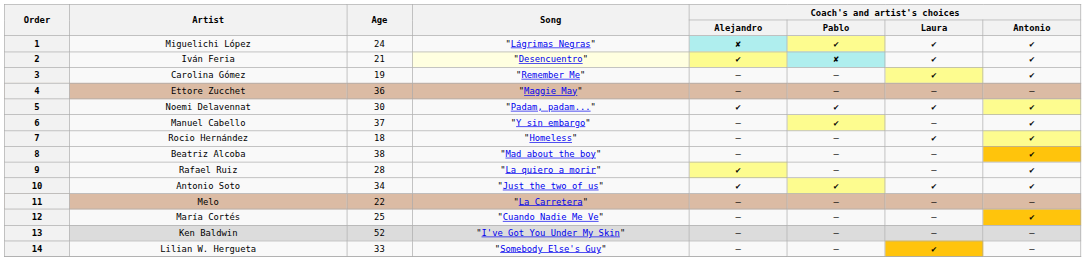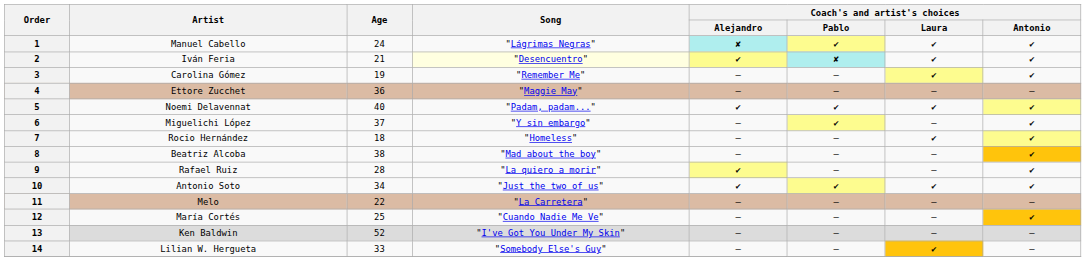 <table class="wikitable" style="text-align:center; line-height:17px; width:100%">
 <tr>
 <th scope="col" rowspan="2" style="width:04%">Order</th>
 <th scope="col" rowspan="2" style="width:17%">Artist</th>
 <th scope="col" rowspan="2" style="width:04%">Age</th>
 <th scope="col" rowspan="2" style="width:17%">Song</th>
 <th scope="col" colspan="4" style="width:24%">Coach's and artist's choices</th>
 </tr>
 <tr>
 <th style="width:06%">Alejandro</th>
 <th style="width:06%">Pablo</th>
 <th style="width:06%">Laura</th>
 <th style="width:06%">Antonio</th>
 </tr>
 <tr>
 <th>1</th>
-<td>Miguelichi López</td>
+<td>Manuel Cabello</td>
 <td>24</td>
 <td>"<a href='#'>Lágrimas Negras</a>"</td>
 <td style="background:#afeeee">✘</td>
 <td style="background:#fdfc8f">✔</td>
 <td>✔</td>
 <td>✔</td>
 </tr>
 <tr>
 <th>2</th>
 <td>Iván Feria</td>
 <td>21</td>
 <td style="background: lightyellow;">"<a href='#'>Desencuentro</a>"</td>
 <td style="background:#fdfc8f">✔</td>
 <td style="background:#afeeee">✘</td>
 <td>✔</td>
 <td>✔</td>
 </tr>
 <tr>
 <th>3</th>
 <td>Carolina Gómez</td>
 <td>19</td>
 <td>"<a href='#'>Remember Me</a>"</td>
 <td>–</td>
 <td>–</td>
 <td style="background:#fdfc8f">✔</td>
 <td>✔</td>
 </tr>
 <tr style="background:#dbbba4">
 <th>4</th>
 <td>Ettore Zucchet</td>
 <td>36</td>
 <td>"<a href='#'>Maggie May</a>"</td>
 <td>–</td>
 <td>–</td>
 <td>–</td>
 <td>–</td>
 </tr>
 <tr>
 <th>5</th>
 <td>Noemi Delavennat</td>
-<td>30</td>
+<td>40</td>
 <td>"<a href='#'>Padam, padam...</a>"</td>
 <td>✔</td>
 <td>✔</td>
 <td>✔</td>
 <td style="background:#fdfc8f">✔</td>
 </tr>
 <tr>
 <th>6</th>
-<td>Manuel Cabello</td>
+<td>Miguelichi López</td>
 <td>37</td>
 <td>"<a href='#'>Y sin embargo</a>"</td>
 <td>–</td>
 <td style="background:#fdfc8f">✔</td>
 <td>–</td>
 <td>✔</td>
 </tr>
 <tr>
 <th>7</th>
 <td>Rocio Hernández</td>
 <td>18</td>
 <td>"<a href='#'>Homeless</a>"</td>
 <td>–</td>
 <td>–</td>
 <td>✔</td>
 <td style="background:#fdfc8f">✔</td>
 </tr>
 <tr>
 <th>8</th>
 <td>Beatriz Alcoba</td>
 <td>38</td>
 <td>"<a href='#'>Mad about the boy</a>"</td>
 <td>–</td>
 <td>–</td>
 <td>–</td>
 <td style="background:#ffc40c">✔</td>
 </tr>
 <tr>
 <th>9</th>
 <td>Rafael Ruiz</td>
 <td>28</td>
 <td>"<a href='#'>La quiero a morir</a>"</td>
 <td style="background:#fdfc8f">✔</td>
 <td>–</td>
 <td>–</td>
 <td>✔</td>
 </tr>
 <tr>
 <th>10</th>
 <td>Antonio Soto</td>
 <td>34</td>
 <td>"<a href='#'>Just the two of us</a>"</td>
 <td>✔</td>
 <td style="background:#fdfc8f">✔</td>
 <td>✔</td>
 <td>✔</td>
 </tr>
 <tr style="background:#dbbba4">
 <th>11</th>
 <td>Melo</td>
 <td>22</td>
 <td>"<a href='#'>La Carretera</a>"</td>
 <td>–</td>
 <td>–</td>
 <td>–</td>
 <td>–</td>
 </tr>
 <tr>
 <th>12</th>
 <td>María Cortés</td>
 <td>25</td>
 <td>"<a href='#'>Cuando Nadie Me Ve</a>"</td>
 <td>–</td>
 <td>–</td>
 <td>–</td>
 <td style="background:#ffc40c">✔</td>
 </tr>
 <tr style="background:#dcdcdc">
 <th>13</th>
 <td>Ken Baldwin</td>
 <td>52</td>
 <td>"<a href='#'>I've Got You Under My Skin</a>"</td>
 <td>–</td>
 <td>–</td>
 <td>–</td>
 <td>–</td>
 </tr>
 <tr>
 <th>14</th>
 <td>Lilian W. Hergueta</td>
 <td>33</td>
 <td>"<a href='#'>Somebody Else's Guy</a>"</td>
 <td>–</td>
 <td>–</td>
 <td style="background:#ffc40c">✔</td>
 <td>–</td>
 </tr>
 <tr>
 </tr>
 </table>
